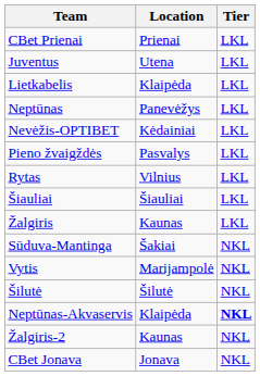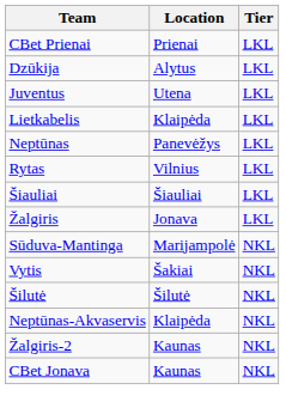 <table class="wikitable sortable" style="text-align:left;">
 <tr>
 <th>Team</th>
 <th>Location</th>
 <th>Tier</th>
 </tr>
 <tr>
 <td><a href='#'>CBet Prienai</a></td>
 <td><a href='#'>Prienai</a></td>
+<td><a href='#'>LKL</a></td>
+</tr>
+<tr>
+<td><a href='#'>Dzūkija</a></td>
+<td><a href='#'>Alytus</a></td>
 <td><a href='#'>LKL</a></td>
 </tr>
 <tr>
 <td><a href='#'>Juventus</a></td>
 <td><a href='#'>Utena</a></td>
 <td><a href='#'>LKL</a></td>
 </tr>
 <tr>
 <td><a href='#'>Lietkabelis</a></td>
 <td><a href='#'>Klaipėda</a></td>
 <td><a href='#'>LKL</a></td>
 </tr>
 <tr>
 <td><a href='#'>Neptūnas</a></td>
 <td><a href='#'>Panevėžys</a></td>
 <td><a href='#'>LKL</a></td>
 </tr>
 <tr>
-<td><a href='#'>Nevėžis-OPTIBET</a></td>
-<td><a href='#'>Kėdainiai</a></td>
-<td><a href='#'>LKL</a></td>
-</tr>
-<tr>
-<td><a href='#'>Pieno žvaigždės</a></td>
-<td><a href='#'>Pasvalys</a></td>
-<td><a href='#'>LKL</a></td>
-</tr>
-<tr>
 <td><a href='#'>Rytas</a></td>
 <td><a href='#'>Vilnius</a></td>
 <td><a href='#'>LKL</a></td>
 </tr>
 <tr>
 <td><a href='#'>Šiauliai</a></td>
 <td><a href='#'>Šiauliai</a></td>
 <td><a href='#'>LKL</a></td>
 </tr>
 <tr>
 <td><a href='#'>Žalgiris</a></td>
-<td><a href='#'>Kaunas</a></td>
+<td><a href='#'>Jonava</a></td>
 <td><a href='#'>LKL</a></td>
 </tr>
 <tr>
 <td><a href='#'>Sūduva-Mantinga</a></td>
-<td><a href='#'>Šakiai</a></td>
+<td><a href='#'>Marijampolė</a></td>
 <td><a href='#'>NKL</a></td>
 </tr>
 <tr>
 <td><a href='#'>Vytis</a></td>
-<td><a href='#'>Marijampolė</a></td>
+<td><a href='#'>Šakiai</a></td>
 <td><a href='#'>NKL</a></td>
 </tr>
 <tr>
 <td><a href='#'>Šilutė</a></td>
 <td><a href='#'>Šilutė</a></td>
 <td><a href='#'>NKL</a></td>
 </tr>
 <tr>
 <td><a href='#'>Neptūnas-Akvaservis</a></td>
 <td><a href='#'>Klaipėda</a></td>
-<td><strong><a href='#'>NKL</a></strong></td>
+<td><a href='#'>NKL</a></td>
 </tr>
 <tr>
 <td><a href='#'>Žalgiris-2</a></td>
 <td><a href='#'>Kaunas</a></td>
 <td><a href='#'>NKL</a></td>
 </tr>
 <tr>
 <td><a href='#'>CBet Jonava</a></td>
-<td><a href='#'>Jonava</a></td>
+<td><a href='#'>Kaunas</a></td>
 <td><a href='#'>NKL</a></td>
 </tr>
 </table>
